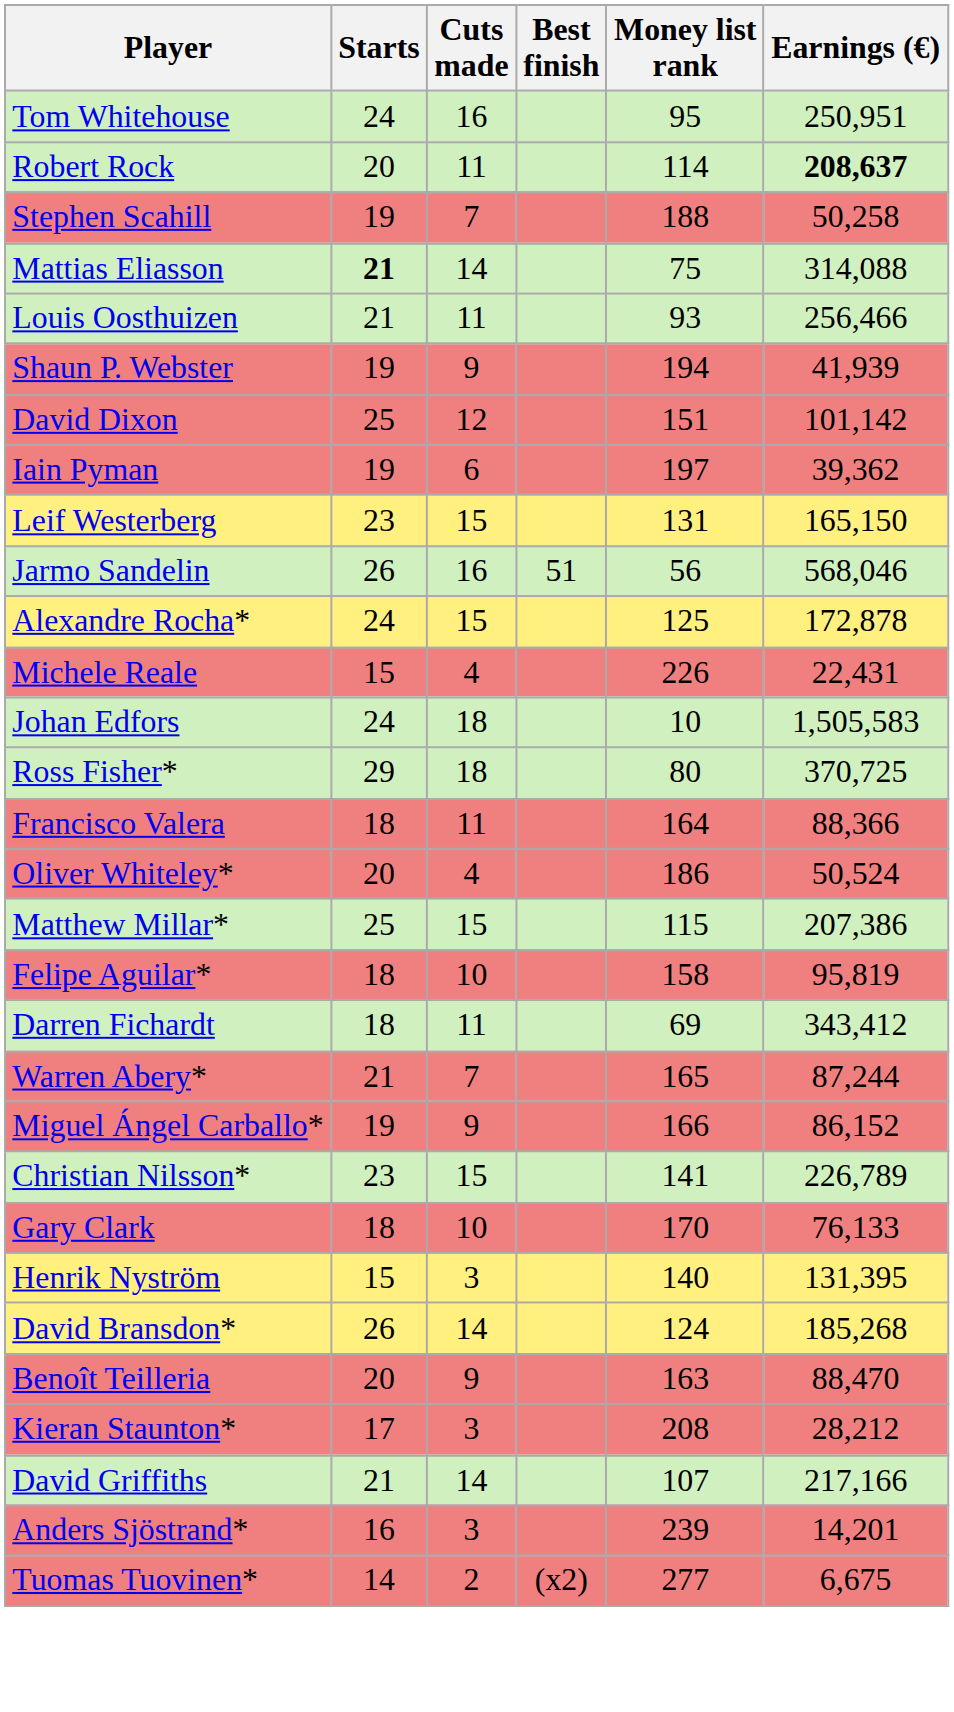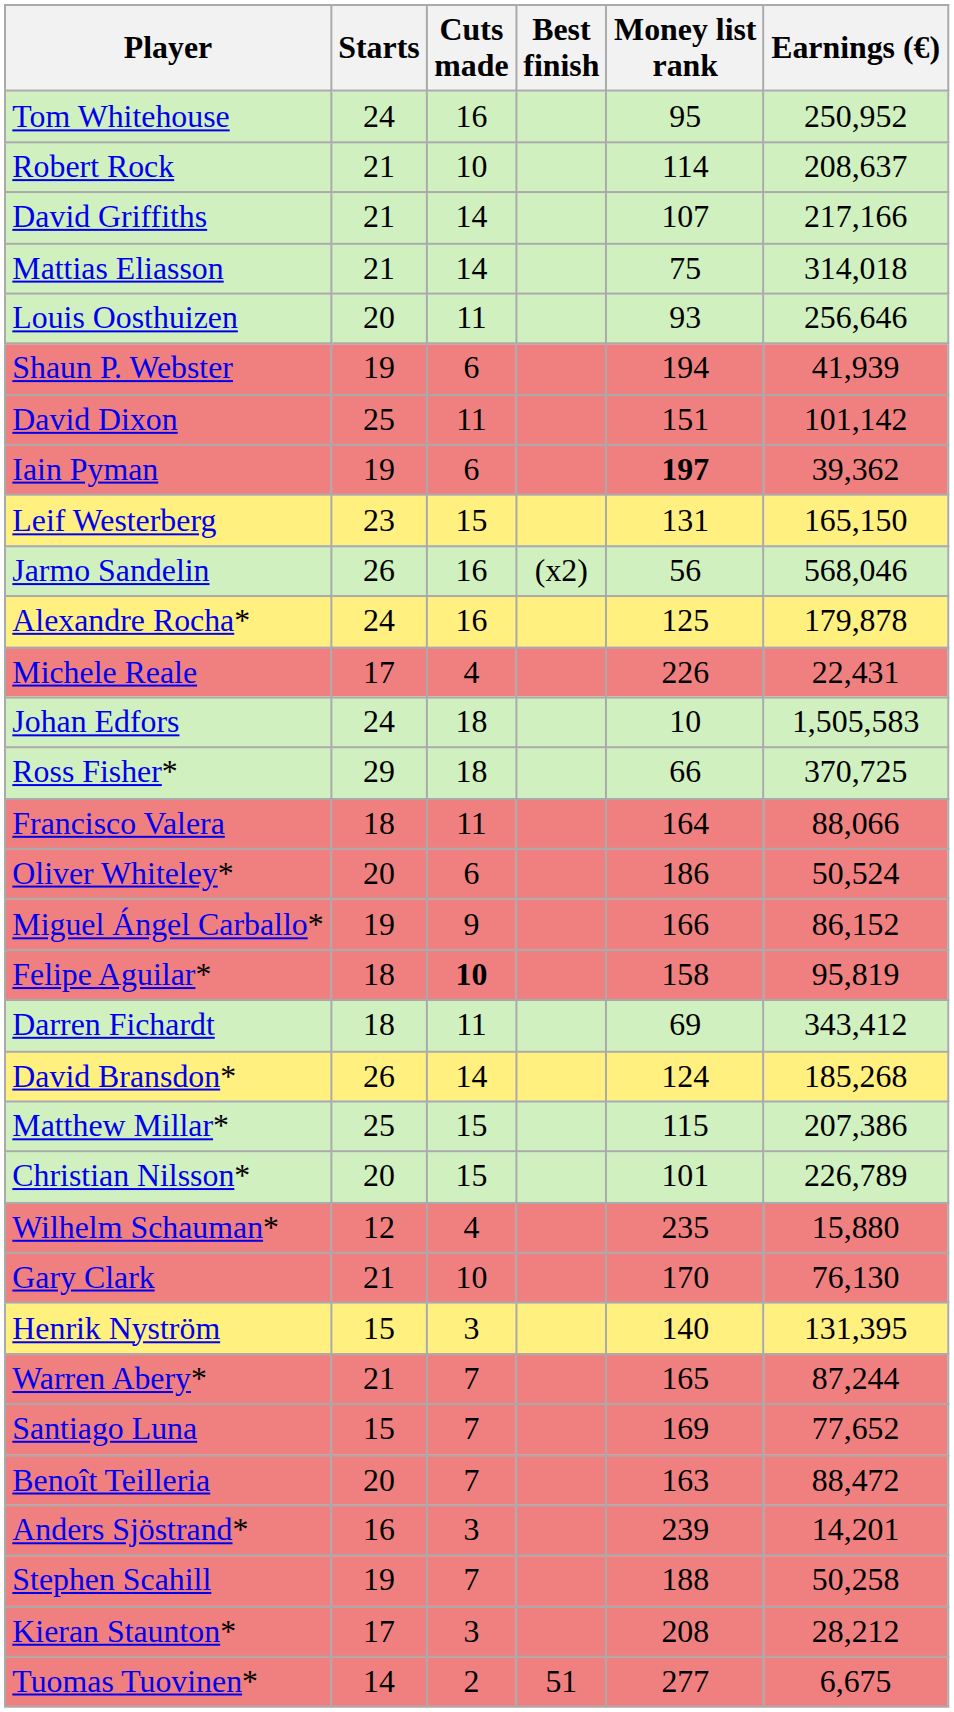 <table class="wikitable sortable" style="text-align:center">
 <tr>
 <th>Player</th>
 <th>Starts</th>
 <th>Cuts<br>made</th>
 <th>Best<br>finish</th>
 <th>Money list<br>rank</th>
 <th>Earnings (€)</th>
 </tr>
 <tr style="background:#D0F0C0;">
 <td align=left> <a href='#'>Tom Whitehouse</a></td>
 <td>24</td>
 <td>16</td>
 <td></td>
 <td>95</td>
-<td>250,951</td>
+<td>250,952</td>
 </tr>
 <tr style="background:#D0F0C0;">
 <td align=left> <a href='#'>Robert Rock</a></td>
+<td>21</td>
+<td>10</td>
+<td></td>
+<td>114</td>
+<td>208,637</td>
+</tr>
+<tr style="background:#D0F0C0;">
+<td align=left> <a href='#'>David Griffiths</a></td>
+<td>21</td>
+<td>14</td>
+<td></td>
+<td>107</td>
+<td>217,166</td>
+</tr>
+<tr style="background:#D0F0C0;">
+<td align=left> <a href='#'>Mattias Eliasson</a></td>
+<td>21</td>
+<td>14</td>
+<td></td>
+<td>75</td>
+<td>314,018</td>
+</tr>
+<tr style="background:#D0F0C0;">
+<td align=left> <a href='#'>Louis Oosthuizen</a></td>
 <td>20</td>
 <td>11</td>
 <td></td>
-<td>114</td>
-<td><strong>208,637</strong></td>
-</tr>
-<tr style="background:#F08080;">
-<td align=left> <a href='#'>Stephen Scahill</a></td>
-<td>19</td>
-<td>7</td>
-<td></td>
-<td>188</td>
-<td>50,258</td>
-</tr>
-<tr style="background:#D0F0C0;">
-<td align=left> <a href='#'>Mattias Eliasson</a></td>
-<td><strong>21</strong></td>
-<td>14</td>
-<td></td>
-<td>75</td>
-<td>314,088</td>
-</tr>
-<tr style="background:#D0F0C0;">
-<td align=left> <a href='#'>Louis Oosthuizen</a></td>
-<td>21</td>
-<td>11</td>
-<td></td>
 <td>93</td>
-<td>256,466</td>
+<td>256,646</td>
 </tr>
 <tr style="background:#F08080;">
 <td align=left> <a href='#'>Shaun P. Webster</a></td>
 <td>19</td>
-<td>9</td>
+<td>6</td>
 <td></td>
 <td>194</td>
 <td>41,939</td>
 </tr>
 <tr style="background:#F08080;">
 <td align=left> <a href='#'>David Dixon</a></td>
 <td>25</td>
-<td>12</td>
+<td>11</td>
 <td></td>
 <td>151</td>
 <td>101,142</td>
 </tr>
 <tr style="background:#F08080;">
 <td align=left> <a href='#'>Iain Pyman</a></td>
 <td>19</td>
 <td>6</td>
 <td></td>
-<td>197</td>
+<td><strong>197</strong></td>
 <td>39,362</td>
 </tr>
 <tr style="background:#FFF080;">
 <td align=left> <a href='#'>Leif Westerberg</a></td>
 <td>23</td>
 <td>15</td>
 <td></td>
 <td>131</td>
 <td>165,150</td>
 </tr>
 <tr style="background:#D0F0C0;">
 <td align=left> <a href='#'>Jarmo Sandelin</a></td>
 <td>26</td>
 <td>16</td>
-<td>51</td>
+<td> (x2)</td>
 <td>56</td>
 <td>568,046</td>
 </tr>
 <tr style="background:#FFF080;">
 <td align=left> <a href='#'>Alexandre Rocha</a>*</td>
 <td>24</td>
-<td>15</td>
+<td>16</td>
 <td></td>
 <td>125</td>
-<td>172,878</td>
+<td>179,878</td>
 </tr>
 <tr style="background:#F08080;">
 <td align=left> <a href='#'>Michele Reale</a></td>
-<td>15</td>
+<td>17</td>
 <td>4</td>
 <td></td>
 <td>226</td>
 <td>22,431</td>
 </tr>
 <tr style="background:#D0F0C0;">
 <td align=left> <a href='#'>Johan Edfors</a></td>
 <td>24</td>
 <td>18</td>
 <td></td>
 <td>10</td>
 <td>1,505,583</td>
 </tr>
 <tr style="background:#D0F0C0;">
 <td align=left> <a href='#'>Ross Fisher</a>*</td>
 <td>29</td>
 <td>18</td>
 <td></td>
-<td>80</td>
+<td>66</td>
 <td>370,725</td>
 </tr>
 <tr style="background:#F08080;">
 <td align=left> <a href='#'>Francisco Valera</a></td>
 <td>18</td>
 <td>11</td>
 <td></td>
 <td>164</td>
-<td>88,366</td>
+<td>88,066</td>
 </tr>
 <tr style="background:#F08080;">
 <td align=left> <a href='#'>Oliver Whiteley</a>*</td>
 <td>20</td>
-<td>4</td>
+<td>6</td>
 <td></td>
 <td>186</td>
 <td>50,524</td>
 </tr>
-<tr style="background:#D0F0C0;">
-<td align=left> <a href='#'>Matthew Millar</a>*</td>
-<td>25</td>
-<td>15</td>
+<tr style="background:#F08080;">
+<td align=left> <a href='#'>Miguel Ángel Carballo</a>*</td>
+<td>19</td>
+<td>9</td>
 <td></td>
-<td>115</td>
-<td>207,386</td>
+<td>166</td>
+<td>86,152</td>
 </tr>
 <tr style="background:#F08080;">
 <td align=left> <a href='#'>Felipe Aguilar</a>*</td>
 <td>18</td>
-<td>10</td>
+<td><strong>10</strong></td>
 <td></td>
 <td>158</td>
 <td>95,819</td>
 </tr>
 <tr style="background:#D0F0C0;">
 <td align=left> <a href='#'>Darren Fichardt</a></td>
 <td>18</td>
 <td>11</td>
 <td></td>
 <td>69</td>
 <td>343,412</td>
 </tr>
+<tr style="background:#FFF080;">
+<td align=left> <a href='#'>David Bransdon</a>*</td>
+<td>26</td>
+<td>14</td>
+<td></td>
+<td>124</td>
+<td>185,268</td>
+</tr>
+<tr style="background:#D0F0C0;">
+<td align=left> <a href='#'>Matthew Millar</a>*</td>
+<td>25</td>
+<td>15</td>
+<td></td>
+<td>115</td>
+<td>207,386</td>
+</tr>
+<tr style="background:#D0F0C0;">
+<td align=left> <a href='#'>Christian Nilsson</a>*</td>
+<td>20</td>
+<td>15</td>
+<td></td>
+<td>101</td>
+<td>226,789</td>
+</tr>
+<tr style="background:#F08080;">
+<td align=left> <a href='#'>Wilhelm Schauman</a>*</td>
+<td>12</td>
+<td>4</td>
+<td></td>
+<td>235</td>
+<td>15,880</td>
+</tr>
+<tr style="background:#F08080;">
+<td align=left> <a href='#'>Gary Clark</a></td>
+<td>21</td>
+<td>10</td>
+<td></td>
+<td>170</td>
+<td>76,130</td>
+</tr>
+<tr style="background:#FFF080;">
+<td align=left> <a href='#'>Henrik Nyström</a></td>
+<td>15</td>
+<td>3</td>
+<td></td>
+<td>140</td>
+<td>131,395</td>
+</tr>
 <tr style="background:#F08080;">
 <td align=left> <a href='#'>Warren Abery</a>*</td>
 <td>21</td>
 <td>7</td>
 <td></td>
 <td>165</td>
 <td>87,244</td>
 </tr>
 <tr style="background:#F08080;">
-<td align=left> <a href='#'>Miguel Ángel Carballo</a>*</td>
-<td>19</td>
-<td>9</td>
+<td align=left> <a href='#'>Santiago Luna</a></td>
+<td>15</td>
+<td>7</td>
 <td></td>
-<td>166</td>
-<td>86,152</td>
-</tr>
-<tr style="background:#D0F0C0;">
-<td align=left> <a href='#'>Christian Nilsson</a>*</td>
-<td>23</td>
-<td>15</td>
-<td></td>
-<td>141</td>
-<td>226,789</td>
-</tr>
-<tr style="background:#F08080;">
-<td align=left> <a href='#'>Gary Clark</a></td>
-<td>18</td>
-<td>10</td>
-<td></td>
-<td>170</td>
-<td>76,133</td>
-</tr>
-<tr style="background:#FFF080;">
-<td align=left> <a href='#'>Henrik Nyström</a></td>
-<td>15</td>
-<td>3</td>
-<td></td>
-<td>140</td>
-<td>131,395</td>
-</tr>
-<tr style="background:#FFF080;">
-<td align=left> <a href='#'>David Bransdon</a>*</td>
-<td>26</td>
-<td>14</td>
-<td></td>
-<td>124</td>
-<td>185,268</td>
+<td>169</td>
+<td>77,652</td>
 </tr>
 <tr style="background:#F08080;">
 <td align=left> <a href='#'>Benoît Teilleria</a></td>
 <td>20</td>
-<td>9</td>
+<td>7</td>
 <td></td>
 <td>163</td>
-<td>88,470</td>
-</tr>
-<tr style="background:#F08080;">
-<td align=left> <a href='#'>Kieran Staunton</a>*</td>
-<td>17</td>
-<td>3</td>
-<td></td>
-<td>208</td>
-<td>28,212</td>
-</tr>
-<tr style="background:#D0F0C0;">
-<td align=left> <a href='#'>David Griffiths</a></td>
-<td>21</td>
-<td>14</td>
-<td></td>
-<td>107</td>
-<td>217,166</td>
+<td>88,472</td>
 </tr>
 <tr style="background:#F08080;">
 <td align=left> <a href='#'>Anders Sjöstrand</a>*</td>
 <td>16</td>
 <td>3</td>
 <td></td>
 <td>239</td>
 <td>14,201</td>
 </tr>
 <tr style="background:#F08080;">
+<td align=left> <a href='#'>Stephen Scahill</a></td>
+<td>19</td>
+<td>7</td>
+<td></td>
+<td>188</td>
+<td>50,258</td>
+</tr>
+<tr style="background:#F08080;">
+<td align=left> <a href='#'>Kieran Staunton</a>*</td>
+<td>17</td>
+<td>3</td>
+<td></td>
+<td>208</td>
+<td>28,212</td>
+</tr>
+<tr style="background:#F08080;">
 <td align=left> <a href='#'>Tuomas Tuovinen</a>*</td>
 <td>14</td>
 <td>2</td>
-<td> (x2)</td>
+<td>51</td>
 <td>277</td>
 <td>6,675</td>
 </tr>
 </table>
